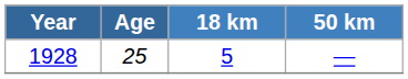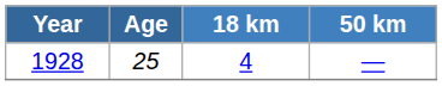 <table class="wikitable" style="font-size:95%; text-align:center; border:grey solid 1px; border-collapse:collapse; background:#ffffff;">
 <tr>
 <th style="background-color:#369; color:white; width:60px;"> Year </th>
 <th style="background-color:#369; color:white; width:40px;"> Age </th>
 <th style="background-color:#4180be; color:white; width:75px;"> 18 km </th>
 <th style="background-color:#4180be; color:white; width:75px;"> 50 km </th>
 </tr>
 <tr>
 <td><a href='#'>1928</a></td>
 <td><em>25</em></td>
-<td><a href='#'>5</a></td>
+<td><a href='#'>4</a></td>
 <td><a href='#'>—</a></td>
 </tr>
 <tr>
 </tr>
 </table>
